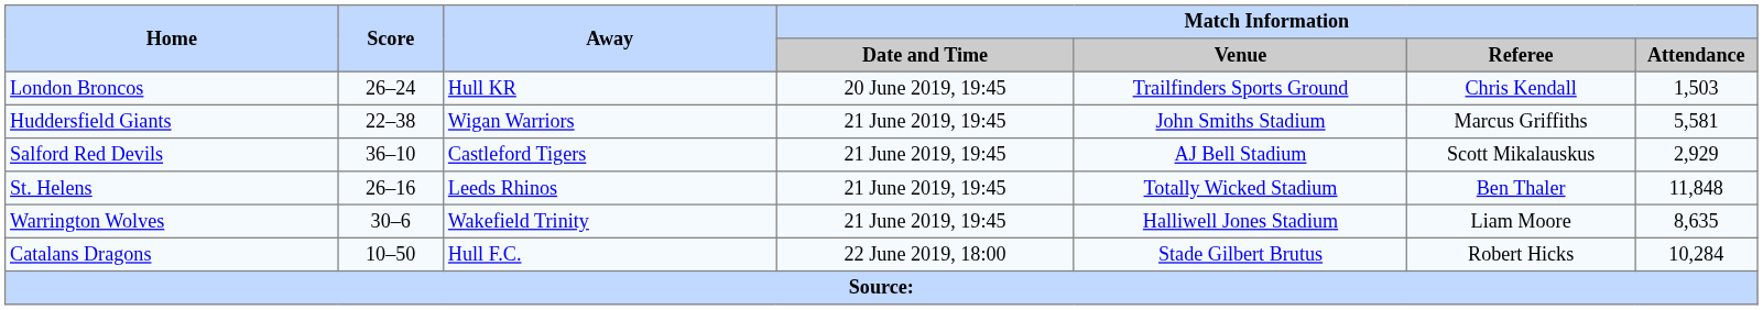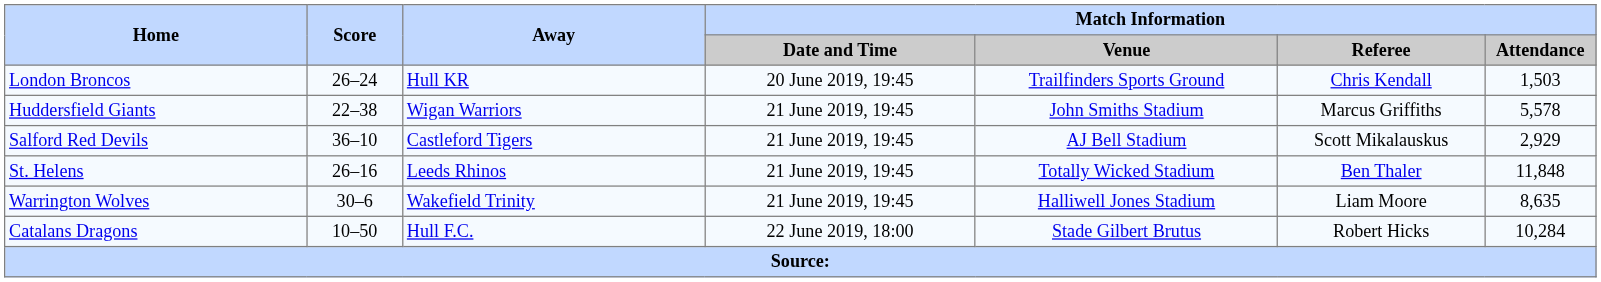 <table border="1" style="border-collapse:collapse; font-size:90%; text-align:center;" cellpadding="3" cellspacing="0" width="100%">
 <tr bgcolor="#C1D8FF">
 <th rowspan="2" width="19%">Home</th>
 <th rowspan="2" width="6%">Score</th>
 <th rowspan="2" width="19%">Away</th>
 <th colspan="4">Match Information</th>
 </tr>
 <tr bgcolor="#CCCCCC">
 <th width="17%">Date and Time</th>
 <th width="19%">Venue</th>
 <th width="13%">Referee</th>
 <th width="7%">Attendance</th>
 </tr>
 <tr bgcolor="#F5FAFF">
 <td align="left"> <a href='#'>London Broncos</a></td>
 <td>26–24</td>
 <td align="left"> <a href='#'>Hull KR</a></td>
 <td>20 June 2019, 19:45</td>
 <td><a href='#'>Trailfinders Sports Ground</a></td>
 <td><a href='#'>Chris Kendall</a></td>
 <td>1,503</td>
 </tr>
 <tr bgcolor="#F5FAFF">
 <td align="left"> <a href='#'>Huddersfield Giants</a></td>
 <td>22–38</td>
 <td align="left"> <a href='#'>Wigan Warriors</a></td>
 <td>21 June 2019, 19:45</td>
 <td><a href='#'>John Smiths Stadium</a></td>
 <td>Marcus Griffiths</td>
-<td>5,581</td>
+<td>5,578</td>
 </tr>
 <tr bgcolor="#F5FAFF">
 <td align="left"> <a href='#'>Salford Red Devils</a></td>
 <td>36–10</td>
 <td align="left"> <a href='#'>Castleford Tigers</a></td>
 <td>21 June 2019, 19:45</td>
 <td><a href='#'>AJ Bell Stadium</a></td>
 <td>Scott Mikalauskus</td>
 <td>2,929</td>
 </tr>
 <tr bgcolor="#F5FAFF">
 <td align="left"> <a href='#'>St. Helens</a></td>
 <td>26–16</td>
 <td align="left"> <a href='#'>Leeds Rhinos</a></td>
 <td>21 June 2019, 19:45</td>
 <td><a href='#'>Totally Wicked Stadium</a></td>
 <td><a href='#'>Ben Thaler</a></td>
 <td>11,848</td>
 </tr>
 <tr bgcolor="#F5FAFF">
 <td align="left"> <a href='#'>Warrington Wolves</a></td>
 <td>30–6</td>
 <td align="left"> <a href='#'>Wakefield Trinity</a></td>
 <td>21 June 2019, 19:45</td>
 <td><a href='#'>Halliwell Jones Stadium</a></td>
 <td>Liam Moore</td>
 <td>8,635</td>
 </tr>
 <tr bgcolor="#F5FAFF">
 <td align="left"> <a href='#'>Catalans Dragons</a></td>
 <td>10–50</td>
 <td align="left"> <a href='#'>Hull F.C.</a></td>
 <td>22 June 2019, 18:00</td>
 <td><a href='#'>Stade Gilbert Brutus</a></td>
 <td>Robert Hicks</td>
 <td>10,284</td>
 </tr>
 <tr style="background:#c1d8ff;">
 <th colspan="7">Source:</th>
 </tr>
 </table>
